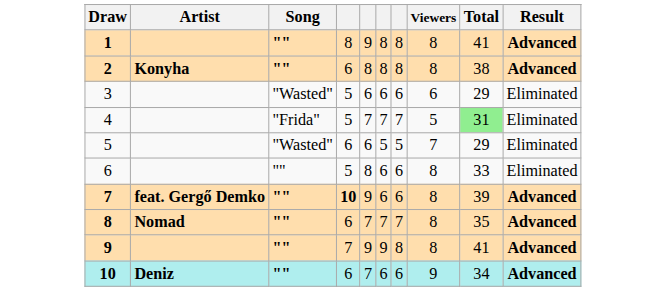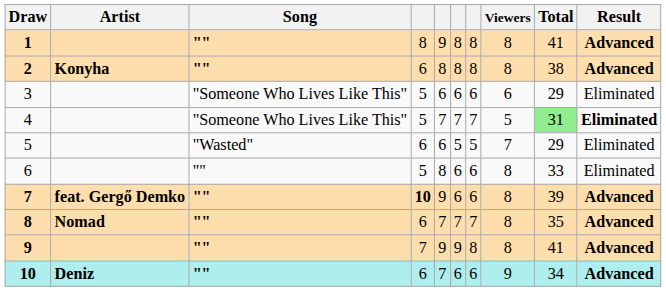 <table class="sortable wikitable" style="margin: 1em auto 1em auto; text-align:center">
 <tr>
 </tr>
 <tr>
 <th>Draw</th>
 <th>Artist</th>
 <th>Song</th>
 <th><small></small></th>
 <th><small></small></th>
 <th><small></small></th>
 <th><small></small></th>
 <th><small>Viewers</small></th>
 <th>Total</th>
 <th>Result</th>
 </tr>
 <tr style="background:navajowhite;">
 <td><strong>1</strong></td>
 <td align="left"><strong></strong></td>
 <td align="left"><strong>""</strong></td>
 <td>8</td>
 <td>9</td>
 <td>8</td>
 <td>8</td>
 <td>8</td>
 <td>41</td>
 <td><strong>Advanced</strong></td>
 </tr>
 <tr style="background:navajowhite;">
 <td><strong>2</strong></td>
 <td align="left"><strong>Konyha</strong></td>
 <td align="left"><strong>""</strong></td>
 <td>6</td>
 <td>8</td>
 <td>8</td>
 <td>8</td>
 <td>8</td>
 <td>38</td>
 <td><strong>Advanced</strong></td>
 </tr>
 <tr>
 <td>3</td>
 <td align="left"></td>
-<td align="left">"Wasted"</td>
+<td align="left">"Someone Who Lives Like This"</td>
 <td>5</td>
 <td>6</td>
 <td>6</td>
 <td>6</td>
 <td>6</td>
 <td>29</td>
 <td>Eliminated</td>
 </tr>
 <tr>
 <td>4</td>
 <td align="left"></td>
-<td align="left">"Frida"</td>
+<td align="left">"Someone Who Lives Like This"</td>
 <td>5</td>
 <td>7</td>
 <td>7</td>
 <td>7</td>
 <td>5</td>
 <td style="background: lightgreen;">31</td>
-<td>Eliminated</td>
+<td><strong>Eliminated</strong></td>
 </tr>
 <tr>
 <td>5</td>
 <td align="left"></td>
 <td align="left">"Wasted"</td>
 <td>6</td>
 <td>6</td>
 <td>5</td>
 <td>5</td>
 <td>7</td>
 <td>29</td>
 <td>Eliminated</td>
 </tr>
 <tr>
 <td>6</td>
 <td align="left"></td>
 <td align="left">""</td>
 <td>5</td>
 <td>8</td>
 <td>6</td>
 <td>6</td>
 <td>8</td>
 <td>33</td>
 <td>Eliminated</td>
 </tr>
 <tr style="background:navajowhite;">
 <td><strong>7</strong></td>
 <td align="left"><strong> feat. Gergő Demko</strong></td>
 <td align="left"><strong>""</strong></td>
 <td><strong>10</strong></td>
 <td>9</td>
 <td>6</td>
 <td>6</td>
 <td>8</td>
 <td>39</td>
 <td><strong>Advanced</strong></td>
 </tr>
 <tr style="background:navajowhite;">
 <td><strong>8</strong></td>
 <td align="left"><strong>Nomad</strong></td>
 <td align="left"><strong>""</strong></td>
 <td>6</td>
 <td>7</td>
 <td>7</td>
 <td>7</td>
 <td>8</td>
 <td>35</td>
 <td><strong>Advanced</strong></td>
 </tr>
 <tr style="background:navajowhite;">
 <td><strong>9</strong></td>
 <td align="left"><strong></strong></td>
 <td align="left"><strong>""</strong></td>
 <td>7</td>
 <td>9</td>
 <td>9</td>
 <td>8</td>
 <td>8</td>
 <td>41</td>
 <td><strong>Advanced</strong></td>
 </tr>
 <tr style="background:paleturquoise">
 <td><strong>10</strong></td>
 <td align="left"><strong>Deniz</strong></td>
 <td align="left"><strong>""</strong></td>
 <td>6</td>
 <td>7</td>
 <td>6</td>
 <td>6</td>
 <td>9</td>
 <td>34</td>
 <td><strong>Advanced</strong></td>
 </tr>
 </table>
